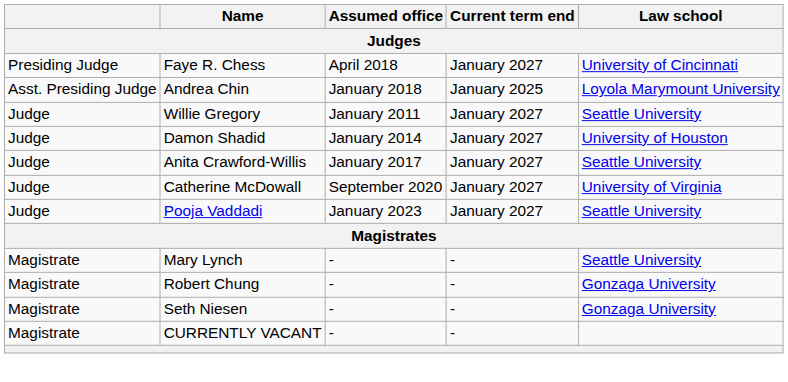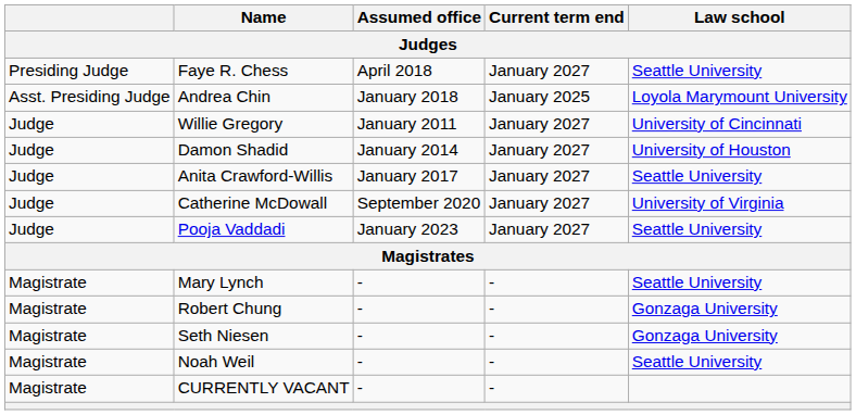 <table class="wikitable">
 <tr>
 <th></th>
 <th>Name</th>
 <th>Assumed office</th>
 <th>Current term end</th>
 <th>Law school</th>
 </tr>
 <tr>
 <th colspan="5">Judges</th>
 </tr>
 <tr>
 <td>Presiding Judge</td>
 <td>Faye R. Chess</td>
 <td>April 2018</td>
 <td>January 2027</td>
-<td><a href='#'>University of Cincinnati</a></td>
+<td><a href='#'> Seattle University</a></td>
 </tr>
 <tr>
 <td>Asst. Presiding Judge</td>
 <td>Andrea Chin</td>
 <td>January 2018</td>
 <td>January 2025</td>
 <td><a href='#'>Loyola Marymount University</a></td>
 </tr>
 <tr>
 <td>Judge</td>
 <td>Willie Gregory</td>
 <td>January 2011</td>
 <td>January 2027</td>
-<td><a href='#'> Seattle University</a></td>
+<td><a href='#'>University of Cincinnati</a></td>
 </tr>
 <tr>
 <td>Judge</td>
 <td>Damon Shadid</td>
 <td>January 2014</td>
 <td>January 2027</td>
 <td><a href='#'>University of Houston</a></td>
 </tr>
 <tr>
 <td>Judge</td>
 <td>Anita Crawford-Willis</td>
 <td>January 2017</td>
 <td>January 2027</td>
 <td><a href='#'>Seattle University</a></td>
 </tr>
 <tr>
 <td>Judge</td>
 <td>Catherine McDowall</td>
 <td>September 2020</td>
 <td>January 2027</td>
 <td><a href='#'>University of Virginia</a></td>
 </tr>
 <tr>
 <td>Judge</td>
 <td><a href='#'>Pooja Vaddadi</a></td>
 <td>January 2023</td>
 <td>January 2027</td>
 <td><a href='#'>Seattle University</a></td>
 </tr>
 <tr>
 <th colspan="5">Magistrates</th>
 </tr>
 <tr>
 <td>Magistrate</td>
 <td>Mary Lynch</td>
 <td>-</td>
 <td>-</td>
 <td><a href='#'>Seattle University</a></td>
 </tr>
 <tr>
 <td>Magistrate</td>
 <td>Robert Chung</td>
 <td>-</td>
 <td>-</td>
 <td><a href='#'>Gonzaga University</a></td>
 </tr>
 <tr>
 <td>Magistrate</td>
 <td>Seth Niesen</td>
 <td>-</td>
 <td>-</td>
 <td><a href='#'>Gonzaga University</a></td>
 </tr>
 <tr>
 <td>Magistrate</td>
+<td>Noah Weil</td>
+<td>-</td>
+<td>-</td>
+<td><a href='#'>Seattle University</a></td>
+</tr>
+<tr>
+<td>Magistrate</td>
 <td>CURRENTLY VACANT</td>
 <td>-</td>
 <td>-</td>
 <td></td>
 </tr>
 <tr>
 <th colspan="5"></th>
 </tr>
 </table>
